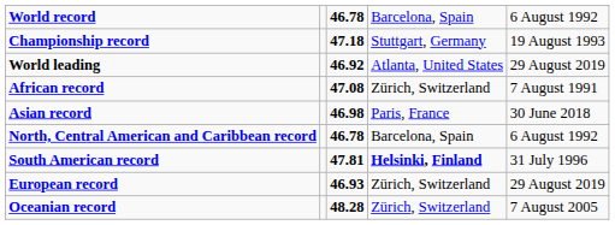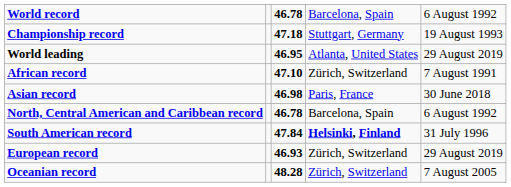 <table class="wikitable">
 <tr>
 <td><strong><a href='#'>World record</a></strong></td>
 <td></td>
 <td><strong>46.78</strong></td>
 <td><a href='#'>Barcelona</a>, <a href='#'>Spain</a></td>
 <td>6 August 1992</td>
 </tr>
 <tr>
 <td><strong><a href='#'>Championship record</a></strong></td>
 <td></td>
 <td><strong>47.18</strong></td>
 <td><a href='#'>Stuttgart</a>, <a href='#'>Germany</a></td>
 <td>19 August 1993</td>
 </tr>
 <tr>
 <td><strong>World leading</strong></td>
 <td></td>
-<td><strong>46.92</strong></td>
+<td><strong>46.95</strong></td>
 <td><a href='#'>Atlanta</a>, <a href='#'>United States</a></td>
 <td>29 August 2019</td>
 </tr>
 <tr>
 <td><strong><a href='#'>African record</a></strong></td>
 <td></td>
-<td><strong>47.08</strong></td>
+<td><strong>47.10</strong></td>
 <td>Zürich, Switzerland</td>
 <td>7 August 1991</td>
 </tr>
 <tr>
 <td><strong><a href='#'>Asian record</a></strong></td>
 <td></td>
 <td><strong>46.98</strong></td>
 <td><a href='#'>Paris</a>, <a href='#'>France</a></td>
 <td>30 June 2018</td>
 </tr>
 <tr>
 <td><strong><a href='#'>North, Central American and Caribbean record</a></strong></td>
 <td></td>
 <td><strong>46.78</strong></td>
 <td>Barcelona, Spain</td>
 <td>6 August 1992</td>
 </tr>
 <tr>
 <td><strong><a href='#'>South American record</a></strong></td>
 <td></td>
-<td><strong>47.81</strong></td>
+<td><strong>47.84</strong></td>
 <td><strong><a href='#'>Helsinki</a>, <a href='#'>Finland</a></strong></td>
 <td>31 July 1996</td>
 </tr>
 <tr>
 <td><strong><a href='#'>European record</a></strong></td>
 <td></td>
 <td><strong>46.93</strong></td>
 <td>Zürich, Switzerland</td>
 <td>29 August 2019</td>
 </tr>
 <tr>
 <td><strong><a href='#'>Oceanian record</a></strong></td>
 <td></td>
 <td><strong>48.28</strong></td>
 <td><a href='#'>Zürich</a>, <a href='#'>Switzerland</a></td>
 <td>7 August 2005</td>
 </tr>
 </table>
